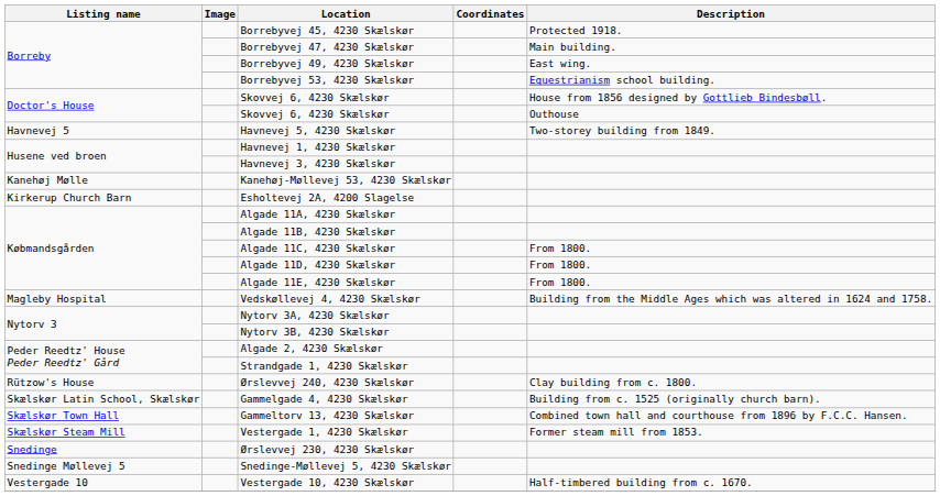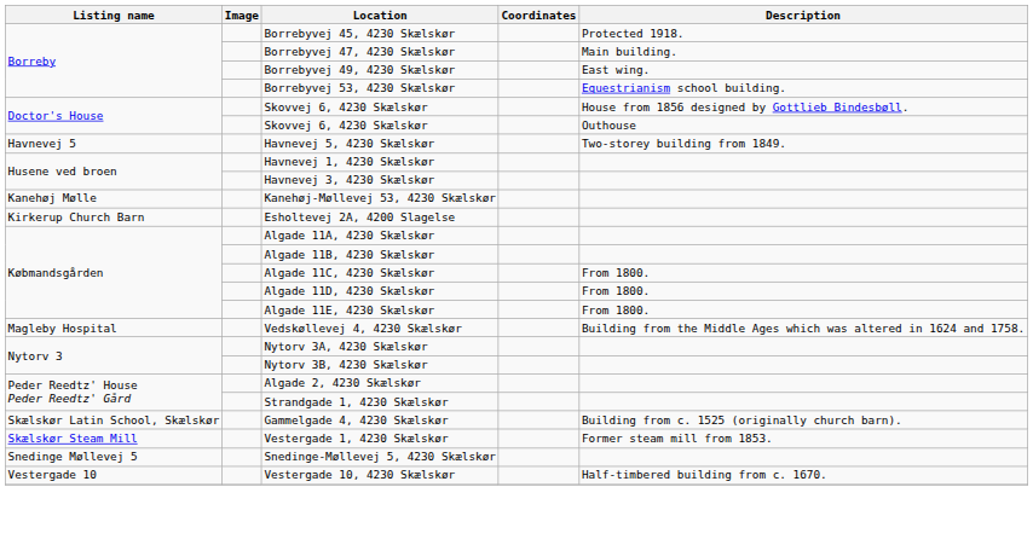 <table class="wikitable sortable">
 <tr>
 <th>Listing name</th>
 <th>Image</th>
 <th>Location</th>
 <th>Coordinates</th>
 <th>Description</th>
 </tr>
 <tr>
 <td rowspan="4"><a href='#'>Borreby</a></td>
 <td></td>
 <td>Borrebyvej 45, 4230 Skælskør</td>
 <td></td>
 <td>Protected 1918.</td>
 </tr>
 <tr>
 <td></td>
 <td>Borrebyvej 47, 4230 Skælskør</td>
 <td></td>
 <td>Main building.</td>
 </tr>
 <tr>
 <td></td>
 <td>Borrebyvej 49, 4230 Skælskør</td>
 <td></td>
 <td>East wing.</td>
 </tr>
 <tr>
 <td></td>
 <td>Borrebyvej 53, 4230 Skælskør</td>
 <td></td>
 <td><a href='#'>Equestrianism</a> school building.</td>
 </tr>
 <tr>
 <td rowspan="2"><a href='#'>Doctor's House</a></td>
 <td></td>
 <td>Skovvej 6, 4230 Skælskør</td>
 <td></td>
 <td>House from 1856 designed by <a href='#'>Gottlieb Bindesbøll</a>.</td>
 </tr>
 <tr>
 <td></td>
 <td>Skovvej 6, 4230 Skælskør</td>
 <td></td>
 <td>Outhouse</td>
 </tr>
 <tr>
 <td>Havnevej 5</td>
 <td></td>
 <td>Havnevej 5, 4230 Skælskør</td>
 <td></td>
 <td>Two-storey building from 1849.</td>
 </tr>
 <tr>
 <td rowspan="2">Husene ved broen</td>
 <td></td>
 <td>Havnevej 1, 4230 Skælskør</td>
 <td></td>
 <td></td>
 </tr>
 <tr>
 <td></td>
 <td>Havnevej 3, 4230 Skælskør</td>
 <td></td>
 <td></td>
 </tr>
 <tr>
 <td>Kanehøj Mølle</td>
 <td></td>
 <td>Kanehøj-Møllevej 53, 4230 Skælskør</td>
 <td></td>
 <td></td>
 </tr>
 <tr>
 <td>Kirkerup Church Barn</td>
 <td></td>
 <td>Esholtevej 2A, 4200 Slagelse</td>
 <td></td>
 <td></td>
 </tr>
 <tr>
 <td rowspan="5">Købmandsgården</td>
 <td></td>
 <td>Algade 11A, 4230 Skælskør</td>
 <td></td>
 <td></td>
 </tr>
 <tr>
 <td></td>
 <td>Algade 11B, 4230 Skælskør</td>
 <td></td>
 <td></td>
 </tr>
 <tr>
 <td></td>
 <td>Algade 11C, 4230 Skælskør</td>
 <td></td>
 <td>From 1800.</td>
 </tr>
 <tr>
 <td></td>
 <td>Algade 11D, 4230 Skælskør</td>
 <td></td>
 <td>From 1800.</td>
 </tr>
 <tr>
 <td></td>
 <td>Algade 11E, 4230 Skælskør</td>
 <td></td>
 <td>From 1800.</td>
 </tr>
 <tr>
 <td>Magleby Hospital</td>
 <td></td>
 <td>Vedskøllevej 4, 4230 Skælskør</td>
 <td></td>
 <td>Building from the Middle Ages which was altered in 1624 and 1758.</td>
 </tr>
 <tr>
 <td rowspan="2">Nytorv 3</td>
 <td></td>
 <td>Nytorv 3A, 4230 Skælskør</td>
 <td></td>
 <td></td>
 </tr>
 <tr>
 <td></td>
 <td>Nytorv 3B, 4230 Skælskør</td>
 <td></td>
 <td></td>
 </tr>
 <tr>
 <td rowspan="2">Peder Reedtz' House<br><em>Peder Reedtz' Gård</em></td>
 <td></td>
 <td>Algade 2, 4230 Skælskør</td>
 <td></td>
 <td></td>
 </tr>
 <tr>
 <td></td>
 <td>Strandgade 1, 4230 Skælskør</td>
 <td></td>
 <td></td>
 </tr>
 <tr>
-<td>Rützow's House</td>
-<td></td>
-<td>Ørslevvej 240, 4230 Skælskør</td>
-<td></td>
-<td>Clay building from c. 1800.</td>
-</tr>
-<tr>
 <td>Skælskør Latin School, Skælskør</td>
 <td></td>
 <td>Gammelgade 4, 4230 Skælskør</td>
 <td></td>
 <td>Building from c. 1525 (originally church barn).</td>
 </tr>
 <tr>
-<td><a href='#'>Skælskør Town Hall</a></td>
-<td></td>
-<td>Gammeltorv 13, 4230 Skælskør</td>
-<td></td>
-<td>Combined town hall and courthouse from 1896 by F.C.C. Hansen.</td>
-</tr>
-<tr>
 <td><a href='#'>Skælskør Steam Mill</a></td>
 <td></td>
 <td>Vestergade 1, 4230 Skælskør</td>
 <td></td>
 <td>Former steam mill from 1853.</td>
-</tr>
-<tr>
-<td><a href='#'>Snedinge</a></td>
-<td></td>
-<td>Ørslevvej 230, 4230 Skælskør</td>
-<td></td>
-<td></td>
 </tr>
 <tr>
 <td>Snedinge Møllevej 5</td>
 <td></td>
 <td>Snedinge-Møllevej 5, 4230 Skælskør</td>
 <td></td>
 <td></td>
 </tr>
 <tr>
 <td>Vestergade 10</td>
 <td></td>
 <td>Vestergade 10, 4230 Skælskør</td>
 <td></td>
 <td>Half-timbered building from c. 1670.</td>
 </tr>
 <tr>
 </tr>
 </table>
